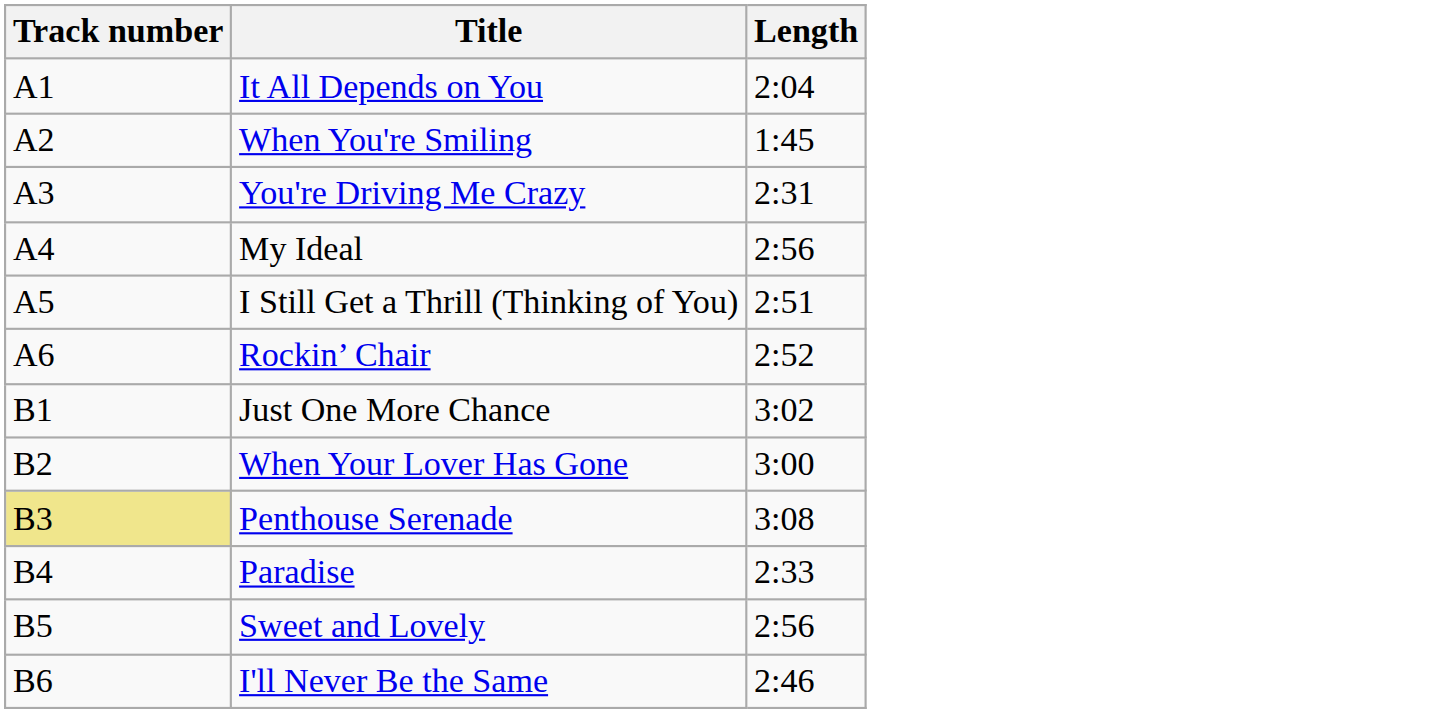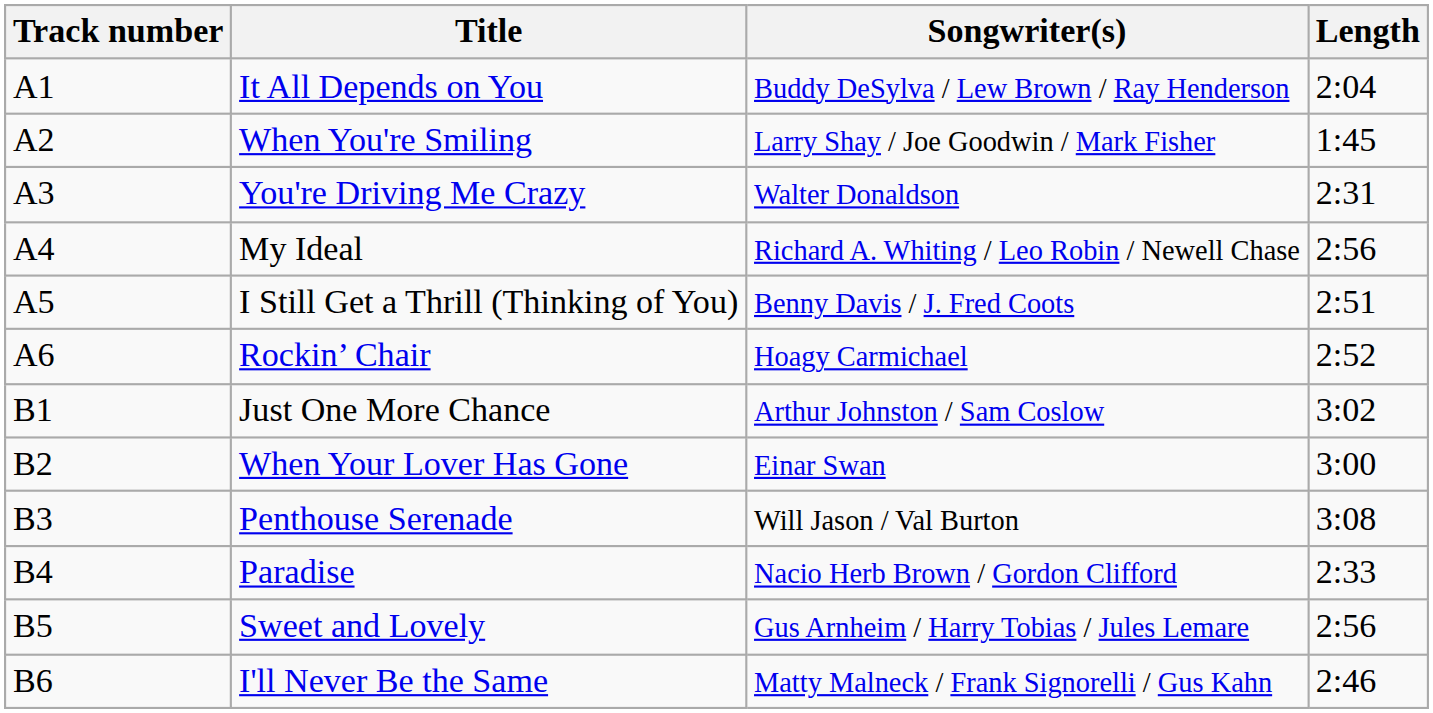 <table class="wikitable">
 <tr>
 <th scope="col">Track number</th>
 <th scope="col">Title</th>
+<th scope="col">Songwriter(s)</th>
 <th scope="col">Length</th>
 </tr>
 <tr>
 <td>A1</td>
 <td><a href='#'>It All Depends on You</a></td>
+<td><small><a href='#'>Buddy DeSylva</a> / <a href='#'>Lew Brown</a> / <a href='#'>Ray Henderson</a></small></td>
 <td>2:04<br></td>
 </tr>
 <tr>
 <td>A2</td>
 <td><a href='#'>When You're Smiling</a></td>
+<td><small><a href='#'>Larry Shay</a> / Joe Goodwin / <a href='#'>Mark Fisher</a></small></td>
 <td>1:45<br></td>
 </tr>
 <tr>
 <td>A3</td>
 <td><a href='#'>You're Driving Me Crazy</a></td>
+<td><small><a href='#'>Walter Donaldson</a></small></td>
 <td>2:31<br></td>
 </tr>
 <tr>
 <td>A4</td>
 <td>My Ideal</td>
+<td><small><a href='#'>Richard A. Whiting</a> / <a href='#'>Leo Robin</a> / Newell Chase</small></td>
 <td>2:56<br></td>
 </tr>
 <tr>
 <td>A5</td>
 <td>I Still Get a Thrill (Thinking of You)</td>
+<td><small><a href='#'>Benny Davis</a> / <a href='#'>J. Fred Coots</a></small></td>
 <td>2:51<br></td>
 </tr>
 <tr>
 <td>A6</td>
 <td><a href='#'>Rockin’ Chair</a></td>
+<td><small><a href='#'>Hoagy Carmichael</a></small></td>
 <td>2:52<br></td>
 </tr>
 <tr>
 <td>B1</td>
 <td>Just One More Chance</td>
+<td><small><a href='#'>Arthur Johnston</a> / <a href='#'>Sam Coslow</a></small></td>
 <td>3:02<br></td>
 </tr>
 <tr>
 <td>B2</td>
 <td><a href='#'>When Your Lover Has Gone</a></td>
+<td><small><a href='#'>Einar Swan</a></small></td>
 <td>3:00<br></td>
 </tr>
 <tr>
-<td style="background: khaki;">B3</td>
+<td>B3</td>
 <td><a href='#'>Penthouse Serenade</a></td>
+<td><small>Will Jason / Val Burton</small></td>
 <td>3:08<br></td>
 </tr>
 <tr>
 <td>B4</td>
 <td><a href='#'>Paradise</a></td>
+<td><small><a href='#'>Nacio Herb Brown</a> / <a href='#'>Gordon Clifford</a></small></td>
 <td>2:33<br></td>
 </tr>
 <tr>
 <td>B5</td>
 <td><a href='#'>Sweet and Lovely</a></td>
+<td><small><a href='#'>Gus Arnheim</a> / <a href='#'>Harry Tobias</a> / <a href='#'>Jules Lemare</a></small></td>
 <td>2:56<br></td>
 </tr>
 <tr>
 <td>B6</td>
 <td><a href='#'>I'll Never Be the Same</a></td>
+<td><small><a href='#'>Matty Malneck</a> / <a href='#'>Frank Signorelli</a> / <a href='#'>Gus Kahn</a></small></td>
 <td>2:46<br></td>
 </tr>
 </table>
